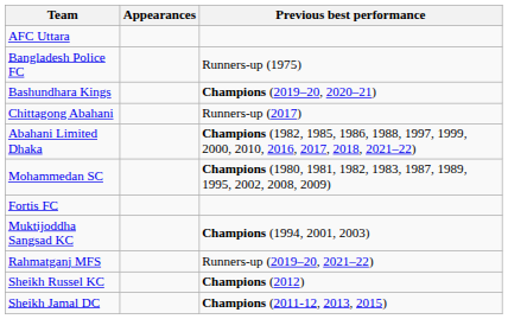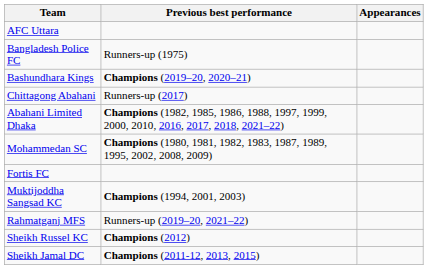 <table class="wikitable sortable" style="text-align: left;">
 <tr>
 <th>Team</th>
+<th>Previous best performance</th>
 <th>Appearances</th>
-<th>Previous best performance</th>
 </tr>
 <tr>
 <td><a href='#'>AFC Uttara</a></td>
 <td></td>
 <td></td>
 </tr>
 <tr>
 <td><a href='#'>Bangladesh Police FC</a></td>
+<td>Runners-up (1975)</td>
 <td></td>
-<td>Runners-up (1975)</td>
 </tr>
 <tr>
 <td><a href='#'>Bashundhara Kings</a><br></td>
+<td><strong>Champions</strong> (<a href='#'>2019–20</a>, <a href='#'>2020–21</a>)</td>
 <td></td>
-<td><strong>Champions</strong> (<a href='#'>2019–20</a>, <a href='#'>2020–21</a>)</td>
 </tr>
 <tr>
 <td><a href='#'>Chittagong Abahani</a></td>
+<td>Runners-up (<a href='#'>2017</a>)</td>
 <td></td>
-<td>Runners-up (<a href='#'>2017</a>)</td>
 </tr>
 <tr>
 <td><a href='#'>Abahani Limited Dhaka</a></td>
+<td><strong>Champions</strong> (1982, 1985, 1986, 1988, 1997, 1999, 2000, 2010, <a href='#'>2016</a>, <a href='#'>2017</a>, <a href='#'>2018</a>, <a href='#'>2021–22</a>)</td>
 <td></td>
-<td><strong>Champions</strong> (1982, 1985, 1986, 1988, 1997, 1999, 2000, 2010, <a href='#'>2016</a>, <a href='#'>2017</a>, <a href='#'>2018</a>, <a href='#'>2021–22</a>)</td>
 </tr>
 <tr>
 <td><a href='#'>Mohammedan SC</a></td>
+<td><strong>Champions</strong> (1980, 1981, 1982, 1983, 1987, 1989, 1995, 2002, 2008, 2009)</td>
 <td></td>
-<td><strong>Champions</strong> (1980, 1981, 1982, 1983, 1987, 1989, 1995, 2002, 2008, 2009)</td>
 </tr>
 <tr>
 <td><a href='#'>Fortis FC</a></td>
 <td></td>
 <td></td>
 </tr>
 <tr>
 <td><a href='#'>Muktijoddha Sangsad KC</a></td>
+<td><strong>Champions</strong> (1994, 2001, 2003)</td>
 <td></td>
-<td><strong>Champions</strong> (1994, 2001, 2003)</td>
 </tr>
 <tr>
 <td><a href='#'>Rahmatganj MFS</a></td>
+<td>Runners-up (<a href='#'>2019–20</a>, <a href='#'>2021–22</a>)</td>
 <td></td>
-<td>Runners-up (<a href='#'>2019–20</a>, <a href='#'>2021–22</a>)</td>
 </tr>
 <tr>
 <td><a href='#'>Sheikh Russel KC</a></td>
+<td><strong>Champions</strong> (<a href='#'>2012</a>)</td>
 <td></td>
-<td><strong>Champions</strong> (<a href='#'>2012</a>)</td>
 </tr>
 <tr>
 <td><a href='#'>Sheikh Jamal DC</a></td>
+<td><strong>Champions</strong> (<a href='#'>2011-12</a>, <a href='#'>2013</a>, <a href='#'>2015</a>)</td>
 <td></td>
-<td><strong>Champions</strong> (<a href='#'>2011-12</a>, <a href='#'>2013</a>, <a href='#'>2015</a>)</td>
 </tr>
 </table>
